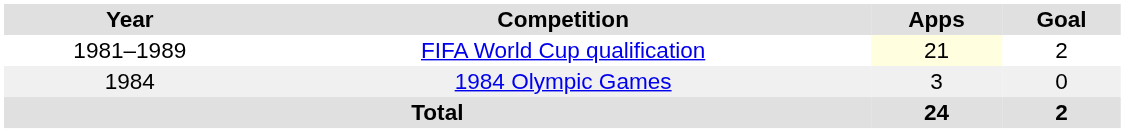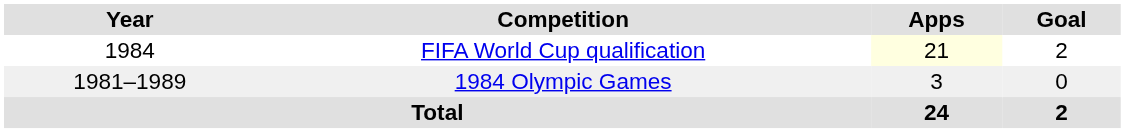 <table border="0" cellpadding="2" cellspacing="0" style="width:50%;">
 <tr style="text-align:center; background:#e0e0e0;">
 <th>Year</th>
 <th>Competition</th>
 <th>Apps</th>
 <th>Goal</th>
 </tr>
 <tr style="text-align:center;">
-<td>1981–1989</td>
+<td>1984</td>
 <td><a href='#'>FIFA World Cup qualification</a></td>
 <td style="background: lightyellow;">21</td>
 <td>2</td>
 </tr>
 <tr style="text-align:center; background:#f0f0f0;">
-<td>1984</td>
+<td>1981–1989</td>
 <td><a href='#'>1984 Olympic Games</a></td>
 <td>3</td>
 <td>0</td>
 </tr>
 <tr style="text-align:center; background:#e0e0e0;">
 <th colspan="2">Total</th>
 <th style="text-align:center;">24</th>
 <th style="text-align:center;">2</th>
 </tr>
 </table>
